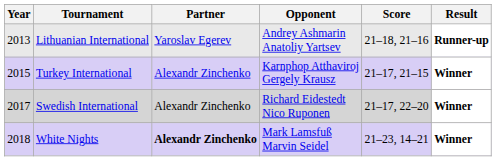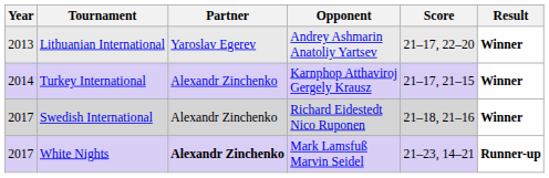 <table class="sortable wikitable" style="font-size: 90%;">
 <tr>
 <th>Year</th>
 <th>Tournament</th>
 <th>Partner</th>
 <th>Opponent</th>
 <th>Score</th>
 <th>Result</th>
 </tr>
 <tr style="background:#E9E9E9">
 <td align="center">2013</td>
 <td align="left"><a href='#'>Lithuanian International</a></td>
 <td align="left"> <a href='#'>Yaroslav Egerev</a></td>
 <td align="left"> <a href='#'>Andrey Ashmarin</a><br> <a href='#'>Anatoliy Yartsev</a></td>
-<td align="left">21–18, 21–16</td>
-<td style="text-align:left; background:white"> <strong>Runner-up</strong></td>
+<td align="left">21–17, 22–20</td>
+<td style="text-align:left; background:white"> <strong>Winner</strong></td>
 </tr>
 <tr style="background:#D8CEF6">
-<td align="center">2015</td>
+<td align="center">2014</td>
 <td align="left"><a href='#'>Turkey International</a></td>
 <td align="left"> <a href='#'>Alexandr Zinchenko</a></td>
 <td align="left"> <a href='#'>Karnphop Atthaviroj</a><br> <a href='#'>Gergely Krausz</a></td>
 <td align="left">21–17, 21–15</td>
 <td style="text-align:left; background:white"> <strong>Winner</strong></td>
 </tr>
 <tr style="background:#D5D5D5">
 <td align="center">2017</td>
 <td align="left"><a href='#'>Swedish International</a></td>
 <td align="left"> Alexandr Zinchenko</td>
 <td align="left"> <a href='#'>Richard Eidestedt</a><br> <a href='#'>Nico Ruponen</a></td>
-<td align="left">21–17, 22–20</td>
+<td align="left">21–18, 21–16</td>
 <td style="text-align:left; background:white"> <strong>Winner</strong></td>
 </tr>
 <tr style="background:#D8CEF6">
-<td align="center">2018</td>
+<td align="center">2017</td>
 <td align="left"><a href='#'>White Nights</a></td>
 <td align="left"><strong> Alexandr Zinchenko</strong></td>
 <td align="left"> <a href='#'>Mark Lamsfuß</a><br> <a href='#'>Marvin Seidel</a></td>
 <td align="left">21–23, 14–21</td>
-<td style="text-align:left; background:white"> <strong>Winner</strong></td>
+<td style="text-align:left; background:white"> <strong>Runner-up</strong></td>
 </tr>
 </table>
